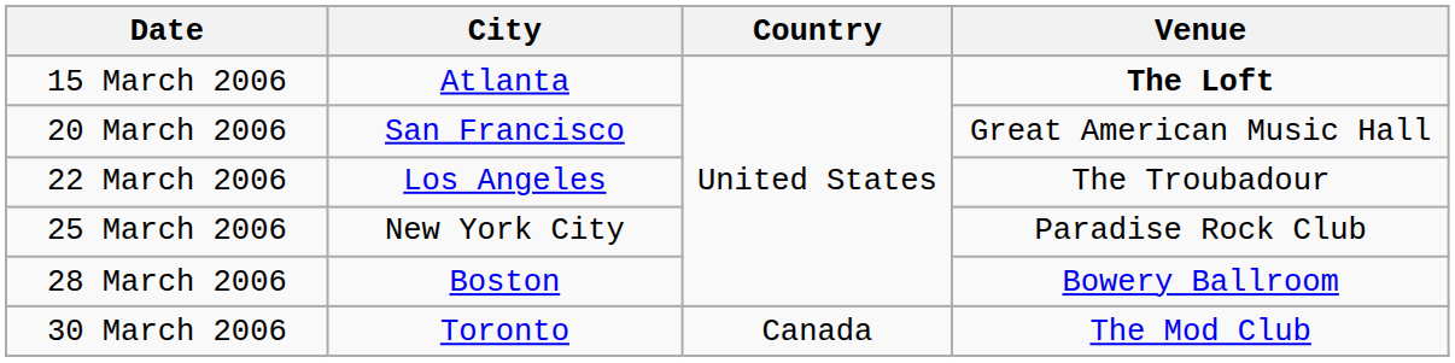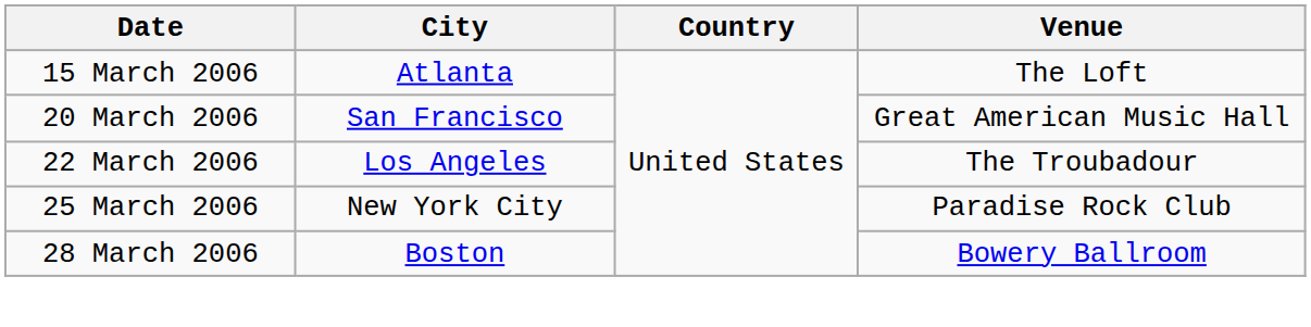 <table class="wikitable" style="text-align:center;">
 <tr>
 <th width="200">Date</th>
 <th width="200">City</th>
 <th width="150">Country</th>
 <th width="300">Venue</th>
 </tr>
 <tr>
 <td>15 March 2006</td>
 <td><a href='#'>Atlanta</a></td>
 <td rowspan="5">United States</td>
-<td><strong>The Loft</strong></td>
+<td>The Loft</td>
 </tr>
 <tr>
 <td>20 March 2006</td>
 <td><a href='#'>San Francisco</a></td>
 <td>Great American Music Hall</td>
 </tr>
 <tr>
 <td>22 March 2006</td>
 <td><a href='#'>Los Angeles</a></td>
 <td>The Troubadour</td>
 </tr>
 <tr>
 <td>25 March 2006</td>
 <td>New York City</td>
 <td>Paradise Rock Club</td>
 </tr>
 <tr>
 <td>28 March 2006</td>
 <td><a href='#'>Boston</a></td>
 <td><a href='#'>Bowery Ballroom</a></td>
 </tr>
-<tr>
-<td>30 March 2006</td>
-<td><a href='#'>Toronto</a></td>
-<td>Canada</td>
-<td><a href='#'>The Mod Club</a></td>
-</tr>
 </table>
